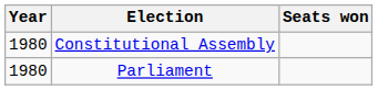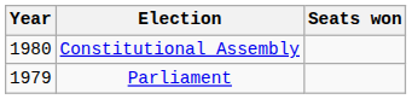 <table class="wikitable" style="font-size:90%;text-align:center;">
 <tr>
 <th>Year</th>
 <th>Election</th>
 <th>Seats won</th>
 </tr>
 <tr>
 <td>1980</td>
 <td><a href='#'>Constitutional Assembly</a></td>
 <td></td>
 </tr>
 <tr>
-<td>1980</td>
+<td>1979</td>
 <td><a href='#'>Parliament</a></td>
 <td></td>
 </tr>
 </table>
